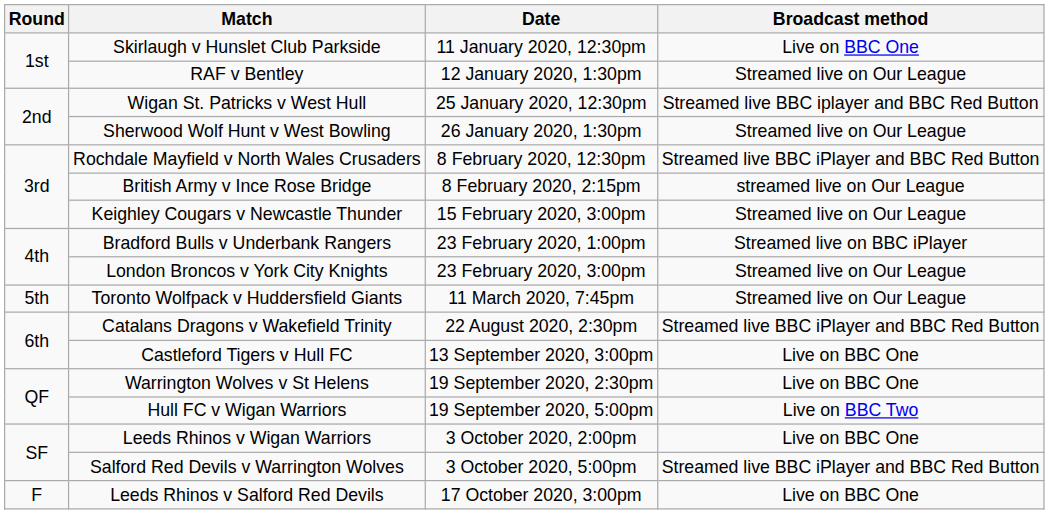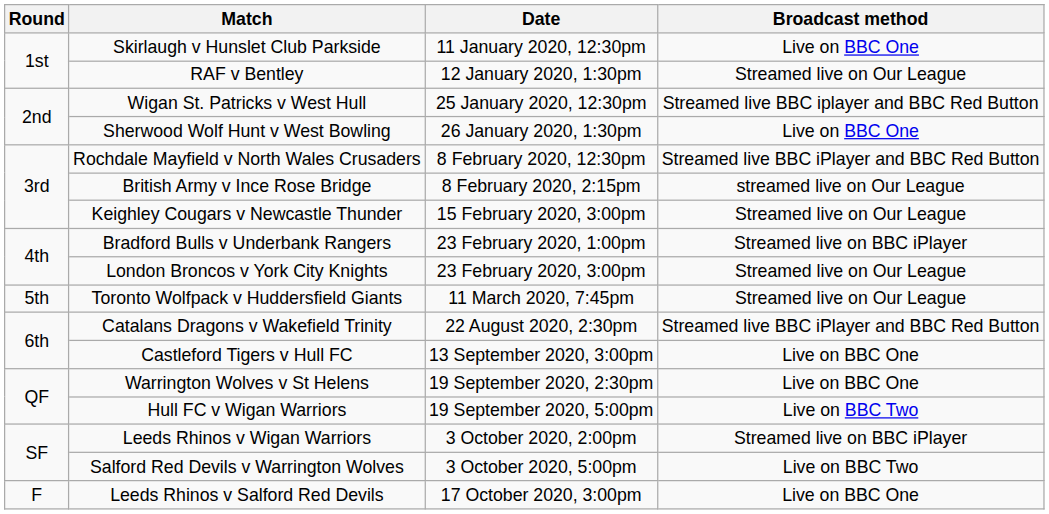 <table class="wikitable" style="border-collapse:collapse; font-size:90%; text-align:center">
 <tr>
 <th>Round</th>
 <th>Match</th>
 <th>Date</th>
 <th>Broadcast method</th>
 </tr>
 <tr>
 <td rowspan=2>1st</td>
 <td>Skirlaugh v Hunslet Club Parkside</td>
 <td>11 January 2020, 12:30pm</td>
 <td>Live on <a href='#'>BBC One</a></td>
 </tr>
 <tr>
 <td>RAF v Bentley</td>
 <td>12 January 2020, 1:30pm</td>
 <td>Streamed live on Our League</td>
 </tr>
 <tr>
 <td rowspan=2>2nd</td>
 <td>Wigan St. Patricks v West Hull</td>
 <td>25 January 2020, 12:30pm</td>
 <td>Streamed live BBC iplayer and BBC Red Button</td>
 </tr>
 <tr>
 <td>Sherwood Wolf Hunt v West Bowling</td>
 <td>26 January 2020, 1:30pm</td>
-<td>Streamed live on Our League</td>
+<td>Live on <a href='#'>BBC One</a></td>
 </tr>
 <tr>
 <td rowspan=3>3rd</td>
 <td>Rochdale Mayfield v North Wales Crusaders</td>
 <td>8 February 2020, 12:30pm</td>
 <td>Streamed live BBC iPlayer and BBC Red Button</td>
 </tr>
 <tr>
 <td>British Army v Ince Rose Bridge</td>
 <td>8 February 2020, 2:15pm</td>
 <td>streamed live on Our League</td>
 </tr>
 <tr>
 <td>Keighley Cougars v Newcastle Thunder</td>
 <td>15 February 2020, 3:00pm</td>
 <td>Streamed live on Our League</td>
 </tr>
 <tr>
 <td rowspan=2>4th</td>
 <td>Bradford Bulls v Underbank Rangers</td>
 <td>23 February 2020, 1:00pm</td>
 <td>Streamed live on BBC iPlayer</td>
 </tr>
 <tr>
 <td>London Broncos v York City Knights</td>
 <td>23 February 2020, 3:00pm</td>
 <td>Streamed live on Our League</td>
 </tr>
 <tr>
 <td>5th</td>
 <td>Toronto Wolfpack v Huddersfield Giants</td>
 <td>11 March 2020, 7:45pm</td>
 <td>Streamed live on Our League</td>
 </tr>
 <tr>
 <td rowspan=2>6th</td>
 <td>Catalans Dragons v Wakefield Trinity</td>
 <td>22 August 2020, 2:30pm</td>
 <td>Streamed live BBC iPlayer and BBC Red Button</td>
 </tr>
 <tr>
 <td>Castleford Tigers v Hull FC</td>
 <td>13 September 2020, 3:00pm</td>
 <td>Live on BBC One</td>
 </tr>
 <tr>
 <td rowspan=2>QF</td>
 <td>Warrington Wolves v St Helens</td>
 <td>19 September 2020, 2:30pm</td>
 <td>Live on BBC One</td>
 </tr>
 <tr>
 <td>Hull FC v Wigan Warriors</td>
 <td>19 September 2020, 5:00pm</td>
 <td>Live on <a href='#'>BBC Two</a></td>
 </tr>
 <tr>
 <td rowspan=2>SF</td>
 <td>Leeds Rhinos v Wigan Warriors</td>
 <td>3 October 2020, 2:00pm</td>
-<td>Live on BBC One</td>
+<td>Streamed live on BBC iPlayer</td>
 </tr>
 <tr>
 <td>Salford Red Devils v Warrington Wolves</td>
 <td>3 October 2020, 5:00pm</td>
-<td>Streamed live BBC iPlayer and BBC Red Button</td>
+<td>Live on BBC Two</td>
 </tr>
 <tr>
 <td>F</td>
 <td>Leeds Rhinos v Salford Red Devils</td>
 <td>17 October 2020, 3:00pm</td>
 <td>Live on BBC One</td>
 </tr>
 </table>
